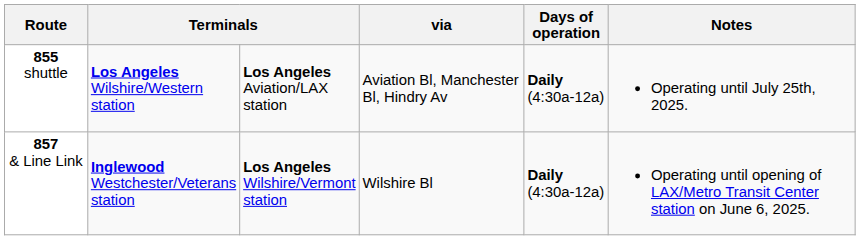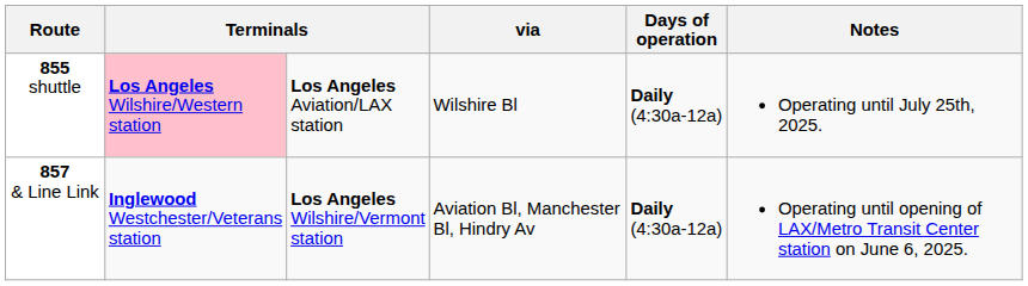 <table class="wikitable sticky-header" style="font-size: 95%;">
 <tr>
 <th style="width:10%;">Route</th>
 <th colspan="2" style="width:30%;">Terminals</th>
 <th style="width:20%;">via</th>
 <th style="width:10%;">Days of operation</th>
 <th style="width:50%;">Notes</th>
 </tr>
 <tr>
 <td style="text-align:center; background:white; color:black; vertical-align:top;"><div><strong>855</strong></div> shuttle</td>
-<td><strong><a href='#'>Los Angeles</a></strong><br><a href='#'>Wilshire/Western station</a></td>
+<td style="background: pink;"><strong><a href='#'>Los Angeles</a></strong><br><a href='#'>Wilshire/Western station</a></td>
 <td><strong>Los Angeles</strong><br>Aviation/LAX station</td>
-<td>Aviation Bl, Manchester Bl, Hindry Av</td>
+<td>Wilshire Bl</td>
 <td><strong>Daily</strong> (4:30a-12a)</td>
 <td><br><ul><li>Operating until July 25th, 2025.</li></ul></td>
 </tr>
 <tr>
 <td style="text-align:center; background:white; color:black; vertical-align:top;"><div><strong>857</strong></div>  &  Line Link</td>
 <td><strong><a href='#'>Inglewood</a></strong><br><a href='#'>Westchester/Veterans station</a></td>
 <td><strong>Los Angeles</strong><br><a href='#'>Wilshire/Vermont station</a></td>
-<td>Wilshire Bl</td>
+<td>Aviation Bl, Manchester Bl, Hindry Av</td>
 <td><strong>Daily</strong> (4:30a-12a)</td>
 <td><br><ul><li>Operating until opening of <a href='#'>LAX/Metro Transit Center station</a> on June 6, 2025.</li></ul></td>
 </tr>
 </table>
